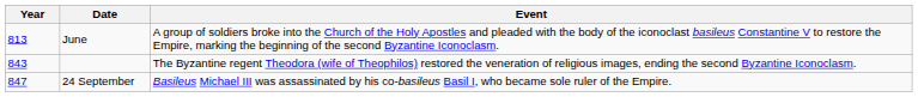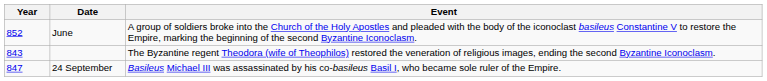 <table class="wikitable" width="100%">
 <tr>
 <th style="width:6%">Year</th>
 <th style="width:10%">Date</th>
 <th>Event</th>
 </tr>
 <tr>
-<td><a href='#'>813</a></td>
+<td><a href='#'>852</a></td>
 <td>June</td>
 <td>A group of soldiers broke into the <a href='#'>Church of the Holy Apostles</a> and pleaded with the body of the iconoclast <em><a href='#'>basileus</a></em> <a href='#'>Constantine V</a> to restore the Empire, marking the beginning of the second <a href='#'>Byzantine Iconoclasm</a>.</td>
 </tr>
 <tr>
 <td><a href='#'>843</a></td>
 <td></td>
 <td>The Byzantine regent <a href='#'>Theodora (wife of Theophilos)</a> restored the veneration of religious images, ending the second <a href='#'>Byzantine Iconoclasm</a>.</td>
 </tr>
 <tr>
 <td><a href='#'>847</a></td>
 <td>24 September</td>
 <td><em><a href='#'>Basileus</a></em> <a href='#'>Michael III</a> was assassinated by his co-<em>basileus</em> <a href='#'>Basil I</a>, who became sole ruler of the Empire.</td>
 </tr>
 </table>
